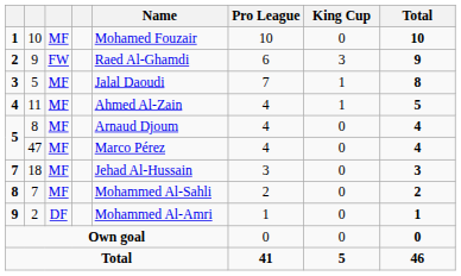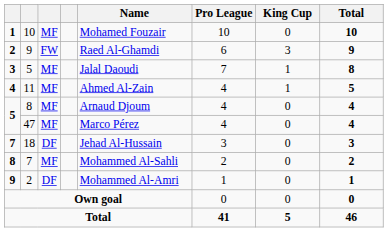 <table class="wikitable" style="text-align:center">
 <tr>
 <th width=15></th>
 <th width=15></th>
 <th width=15></th>
 <th width=15></th>
 <th width=150>Name</th>
 <th width=80>Pro League</th>
 <th width=80>King Cup</th>
 <th width=80>Total</th>
 </tr>
 <tr>
 <td><strong>1</strong></td>
 <td>10</td>
 <td><a href='#'>MF</a></td>
 <td></td>
 <td align=left><a href='#'>Mohamed Fouzair</a></td>
 <td>10</td>
 <td>0</td>
 <td><strong>10</strong></td>
 </tr>
 <tr>
 <td><strong>2</strong></td>
 <td>9</td>
 <td><a href='#'>FW</a></td>
 <td></td>
 <td align=left><a href='#'>Raed Al-Ghamdi</a></td>
 <td>6</td>
 <td>3</td>
 <td><strong>9</strong></td>
 </tr>
 <tr>
 <td><strong>3</strong></td>
 <td>5</td>
 <td><a href='#'>MF</a></td>
 <td></td>
 <td align=left><a href='#'>Jalal Daoudi</a></td>
 <td>7</td>
 <td>1</td>
 <td><strong>8</strong></td>
 </tr>
 <tr>
 <td><strong>4</strong></td>
 <td>11</td>
 <td><a href='#'>MF</a></td>
 <td></td>
 <td align=left><a href='#'>Ahmed Al-Zain</a></td>
 <td>4</td>
 <td>1</td>
 <td><strong>5</strong></td>
 </tr>
 <tr>
 <td rowspan=2><strong>5</strong></td>
 <td>8</td>
 <td><a href='#'>MF</a></td>
 <td></td>
 <td align=left><a href='#'>Arnaud Djoum</a></td>
 <td>4</td>
 <td>0</td>
 <td><strong>4</strong></td>
 </tr>
 <tr>
 <td>47</td>
 <td><a href='#'>MF</a></td>
 <td></td>
 <td align=left><a href='#'>Marco Pérez</a></td>
 <td>4</td>
 <td>0</td>
 <td><strong>4</strong></td>
 </tr>
 <tr>
 <td><strong>7</strong></td>
 <td>18</td>
-<td><a href='#'>MF</a></td>
+<td><a href='#'>DF</a></td>
 <td></td>
 <td align=left><a href='#'>Jehad Al-Hussain</a></td>
 <td>3</td>
 <td>0</td>
 <td><strong>3</strong></td>
 </tr>
 <tr>
 <td><strong>8</strong></td>
 <td>7</td>
 <td><a href='#'>MF</a></td>
 <td></td>
 <td align=left><a href='#'>Mohammed Al-Sahli</a></td>
 <td>2</td>
 <td>0</td>
 <td><strong>2</strong></td>
 </tr>
 <tr>
 <td><strong>9</strong></td>
 <td>2</td>
 <td><a href='#'>DF</a></td>
 <td></td>
 <td align=left><a href='#'>Mohammed Al-Amri</a></td>
 <td>1</td>
 <td>0</td>
 <td><strong>1</strong></td>
 </tr>
 <tr>
 <td colspan=5><strong>Own goal</strong></td>
 <td>0</td>
 <td>0</td>
 <td><strong>0</strong></td>
 </tr>
 <tr>
 <td colspan=5><strong>Total</strong></td>
 <td><strong>41</strong></td>
 <td><strong>5</strong></td>
 <td><strong>46</strong></td>
 </tr>
 </table>
